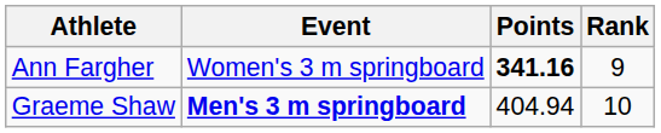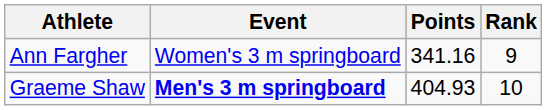 <table class="wikitable" style="font-size:90%;">
 <tr>
 <th>Athlete</th>
 <th>Event</th>
 <th>Points</th>
 <th>Rank</th>
 </tr>
 <tr align=center>
 <td align=left><a href='#'>Ann Fargher</a></td>
 <td align=left><a href='#'>Women's 3 m springboard</a></td>
-<td><strong>341.16</strong></td>
+<td>341.16</td>
 <td>9</td>
 </tr>
 <tr align=center>
 <td align=left><a href='#'>Graeme Shaw</a></td>
 <td align=left><strong><a href='#'>Men's 3 m springboard</a></strong></td>
-<td>404.94</td>
+<td>404.93</td>
 <td>10</td>
 </tr>
 </table>
